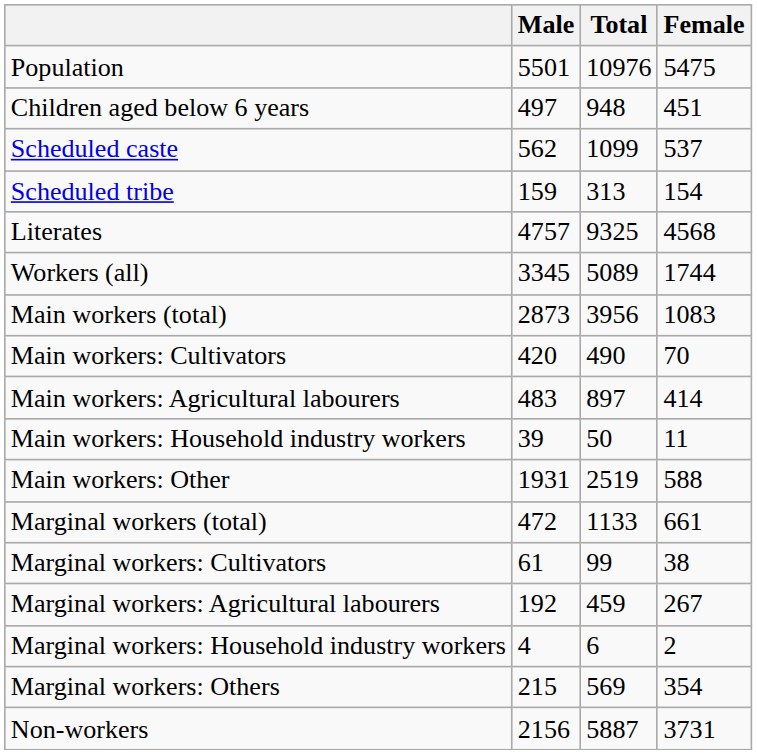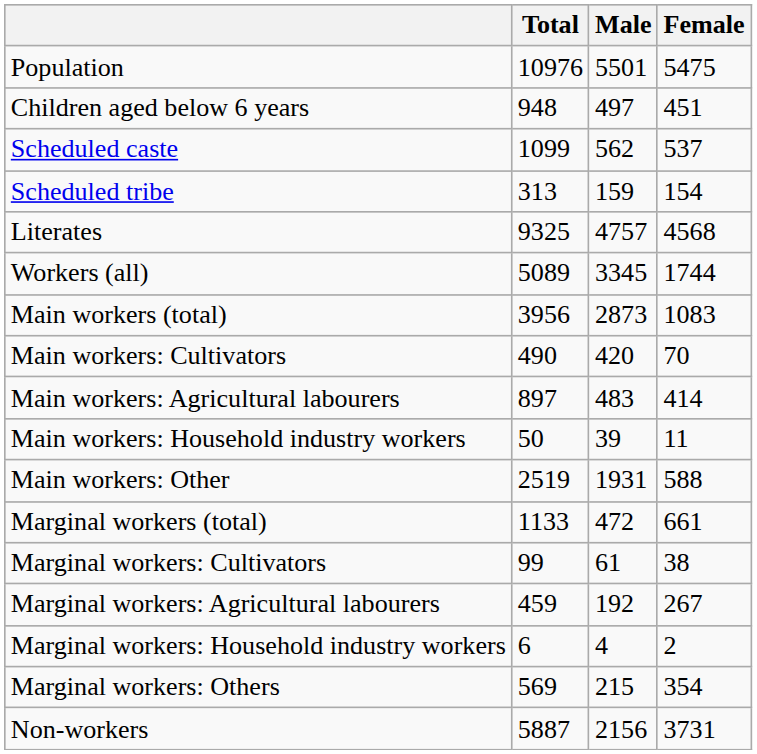 <table class="wikitable sortable">
 <tr>
 <th></th>
+<th>Total</th>
 <th>Male</th>
-<th>Total</th>
 <th>Female</th>
 </tr>
 <tr>
 <td>Population</td>
+<td>10976</td>
 <td>5501</td>
-<td>10976</td>
 <td>5475</td>
 </tr>
 <tr>
 <td>Children aged below 6 years</td>
+<td>948</td>
 <td>497</td>
-<td>948</td>
 <td>451</td>
 </tr>
 <tr>
 <td><a href='#'>Scheduled caste</a></td>
+<td>1099</td>
 <td>562</td>
-<td>1099</td>
 <td>537</td>
 </tr>
 <tr>
 <td><a href='#'>Scheduled tribe</a></td>
+<td>313</td>
 <td>159</td>
-<td>313</td>
 <td>154</td>
 </tr>
 <tr>
 <td>Literates</td>
+<td>9325</td>
 <td>4757</td>
-<td>9325</td>
 <td>4568</td>
 </tr>
 <tr>
 <td>Workers (all)</td>
+<td>5089</td>
 <td>3345</td>
-<td>5089</td>
 <td>1744</td>
 </tr>
 <tr>
 <td>Main workers (total)</td>
+<td>3956</td>
 <td>2873</td>
-<td>3956</td>
 <td>1083</td>
 </tr>
 <tr>
 <td>Main workers: Cultivators</td>
+<td>490</td>
 <td>420</td>
-<td>490</td>
 <td>70</td>
 </tr>
 <tr>
 <td>Main workers: Agricultural labourers</td>
+<td>897</td>
 <td>483</td>
-<td>897</td>
 <td>414</td>
 </tr>
 <tr>
 <td>Main workers: Household industry workers</td>
+<td>50</td>
 <td>39</td>
-<td>50</td>
 <td>11</td>
 </tr>
 <tr>
 <td>Main workers: Other</td>
+<td>2519</td>
 <td>1931</td>
-<td>2519</td>
 <td>588</td>
 </tr>
 <tr>
 <td>Marginal workers (total)</td>
+<td>1133</td>
 <td>472</td>
-<td>1133</td>
 <td>661</td>
 </tr>
 <tr>
 <td>Marginal workers: Cultivators</td>
+<td>99</td>
 <td>61</td>
-<td>99</td>
 <td>38</td>
 </tr>
 <tr>
 <td>Marginal workers: Agricultural labourers</td>
+<td>459</td>
 <td>192</td>
-<td>459</td>
 <td>267</td>
 </tr>
 <tr>
 <td>Marginal workers: Household industry workers</td>
+<td>6</td>
 <td>4</td>
-<td>6</td>
 <td>2</td>
 </tr>
 <tr>
 <td>Marginal workers: Others</td>
+<td>569</td>
 <td>215</td>
-<td>569</td>
 <td>354</td>
 </tr>
 <tr>
 <td>Non-workers</td>
+<td>5887</td>
 <td>2156</td>
-<td>5887</td>
 <td>3731</td>
 </tr>
 </table>
